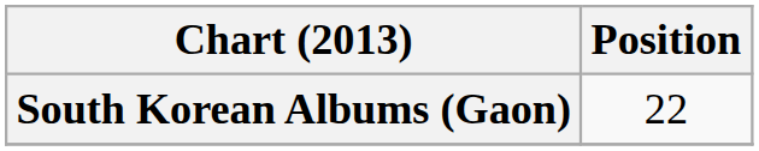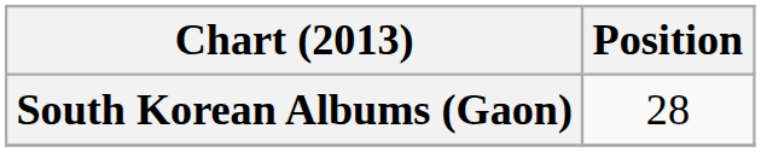 <table class="wikitable plainrowheaders" style="text-align:center">
 <tr>
 <th scope="col">Chart (2013)</th>
 <th scope="col">Position</th>
 </tr>
 <tr>
 <th scope="row">South Korean Albums (Gaon)</th>
-<td>22</td>
+<td>28</td>
 </tr>
 <tr>
 </tr>
 </table>
